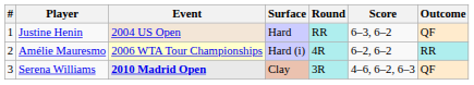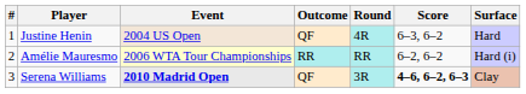 <table class="wikitable sortable">
 <tr>
 <th>#</th>
 <th>Player</th>
 <th>Event</th>
-<th>Surface</th>
+<th>Outcome</th>
 <th>Round</th>
 <th>Score</th>
-<th>Outcome</th>
+<th>Surface</th>
 </tr>
 <tr>
 <td>1</td>
 <td> <a href='#'>Justine Henin</a></td>
 <td bgcolor=f3e6d7><a href='#'>2004 US Open</a></td>
+<td bgcolor="ffebcd">QF</td>
+<td bgcolor=afeeee>4R</td>
+<td>6–3, 6–2</td>
 <td bgcolor=CCCCFF>Hard</td>
-<td bgcolor=afeeee>RR</td>
-<td>6–3, 6–2</td>
-<td bgcolor="ffebcd">QF</td>
 </tr>
 <tr>
 <td>2</td>
 <td> <a href='#'>Amélie Mauresmo</a></td>
 <td bgcolor=ffffcc><a href='#'>2006 WTA Tour Championships</a></td>
+<td bgcolor="afeeee">RR</td>
+<td bgcolor=afeeee>RR</td>
+<td>6–2, 6–2</td>
 <td bgcolor=CCCCFF>Hard (i)</td>
-<td bgcolor=afeeee>4R</td>
-<td>6–2, 6–2</td>
-<td bgcolor="afeeee">RR</td>
 </tr>
 <tr>
 <td>3</td>
 <td> <a href='#'>Serena Williams</a></td>
 <td bgcolor=e9e9e9><strong><a href='#'>2010 Madrid Open</a></strong></td>
+<td bgcolor="ffebcd">QF</td>
+<td bgcolor=afeeee>3R</td>
+<td><strong>4–6, 6–2, 6–3</strong></td>
 <td bgcolor=EBC2AF>Clay</td>
-<td bgcolor=afeeee>3R</td>
-<td>4–6, 6–2, 6–3</td>
-<td bgcolor="ffebcd">QF</td>
 </tr>
 </table>
